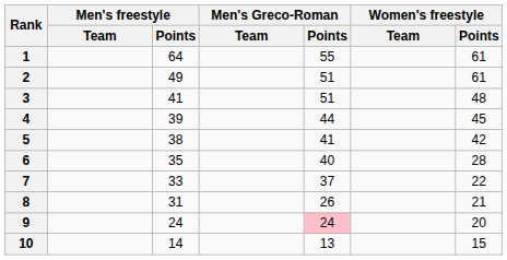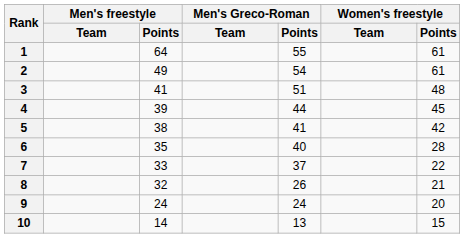 <table class="wikitable" style="text-align:center;">
 <tr>
 <th width=50 rowspan="2">Rank</th>
 <th colspan="2">Men's freestyle</th>
 <th colspan="2">Men's Greco-Roman</th>
 <th colspan="2">Women's freestyle</th>
 </tr>
 <tr>
 <th width=200>Team</th>
 <th width=50>Points</th>
 <th width=200>Team</th>
 <th width=50>Points</th>
 <th width=200>Team</th>
 <th width=50>Points</th>
 </tr>
 <tr>
 <th>1</th>
 <td align=left></td>
 <td>64</td>
 <td align=left></td>
 <td>55</td>
 <td align=left></td>
 <td>61</td>
 </tr>
 <tr>
 <th>2</th>
 <td align=left></td>
 <td>49</td>
 <td align=left></td>
-<td>51</td>
+<td>54</td>
 <td align=left></td>
 <td>61</td>
 </tr>
 <tr>
 <th>3</th>
 <td align=left></td>
 <td>41</td>
 <td align=left></td>
 <td>51</td>
 <td align=left></td>
 <td>48</td>
 </tr>
 <tr>
 <th>4</th>
 <td align=left></td>
 <td>39</td>
 <td align=left></td>
 <td>44</td>
 <td align=left></td>
 <td>45</td>
 </tr>
 <tr>
 <th>5</th>
 <td align=left></td>
 <td>38</td>
 <td align=left></td>
 <td>41</td>
 <td align=left></td>
 <td>42</td>
 </tr>
 <tr>
 <th>6</th>
 <td align=left></td>
 <td>35</td>
 <td align=left></td>
 <td>40</td>
 <td align=left></td>
 <td>28</td>
 </tr>
 <tr>
 <th>7</th>
 <td align=left></td>
 <td>33</td>
 <td align=left></td>
 <td>37</td>
 <td align=left></td>
 <td>22</td>
 </tr>
 <tr>
 <th>8</th>
 <td align=left></td>
-<td>31</td>
+<td>32</td>
 <td align=left></td>
 <td>26</td>
 <td align=left></td>
 <td>21</td>
 </tr>
 <tr>
 <th>9</th>
 <td align=left></td>
 <td>24</td>
 <td align=left></td>
-<td style="background: pink;">24</td>
+<td>24</td>
 <td align=left></td>
 <td>20</td>
 </tr>
 <tr>
 <th>10</th>
 <td align=left></td>
 <td>14</td>
 <td align=left></td>
 <td>13</td>
 <td align=left></td>
 <td>15</td>
 </tr>
 </table>
